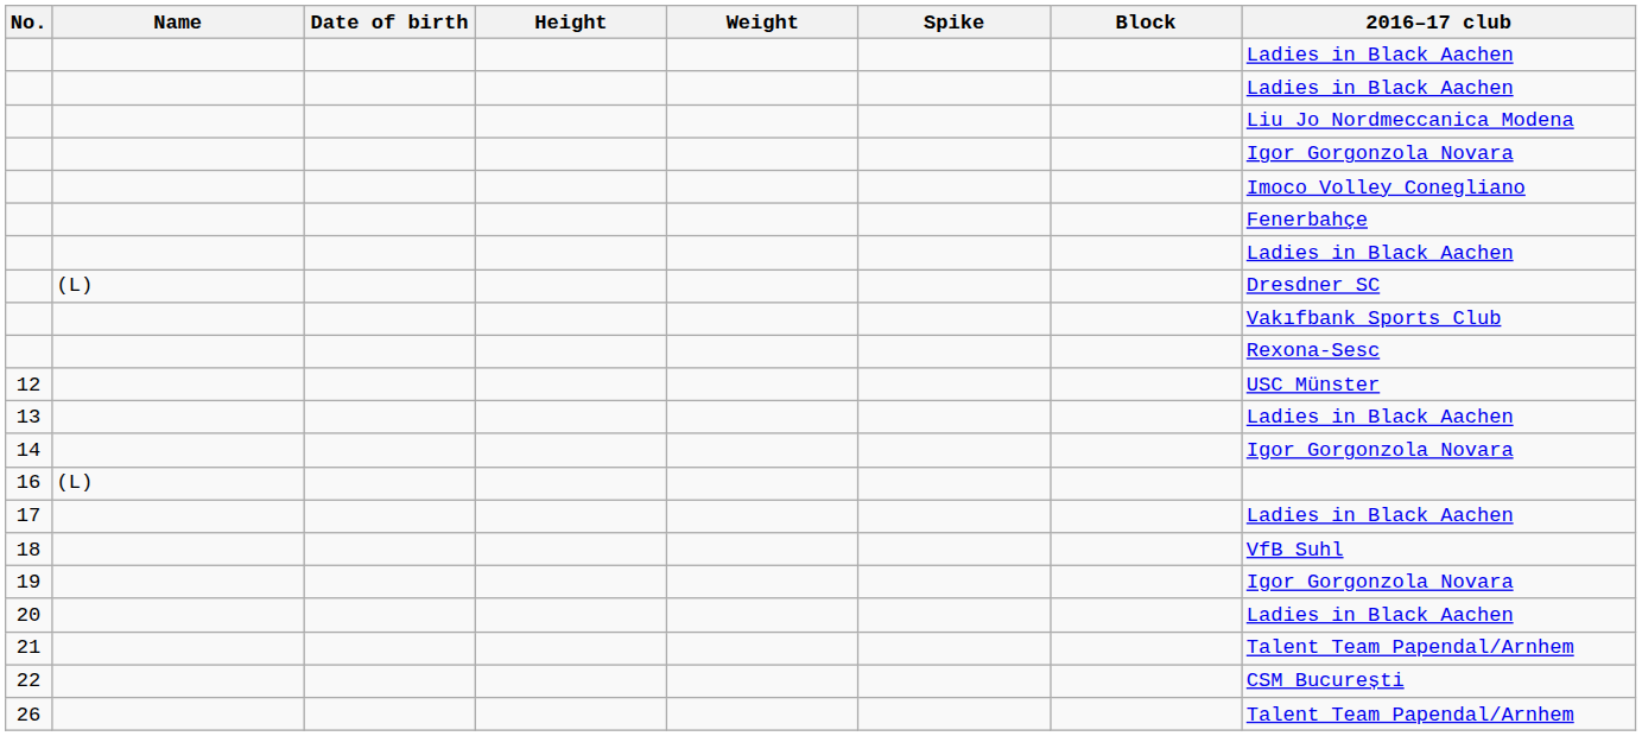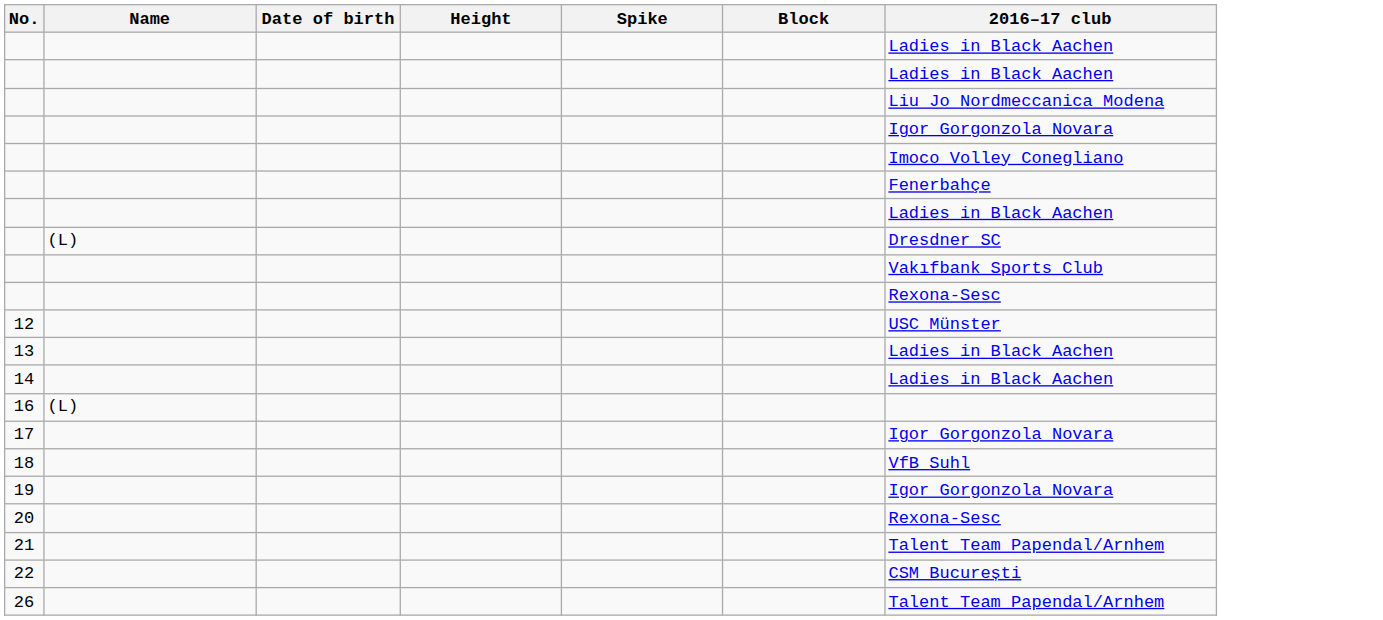 <table class="wikitable sortable" style="font-size:100%; text-align:center;">
 <tr>
 <th>No.</th>
 <th style="width:12em">Name</th>
 <th style="width:8em">Date of birth</th>
 <th style="width:9em">Height</th>
-<th style="width:9em">Weight</th>
 <th style="width:9em">Spike</th>
 <th style="width:9em">Block</th>
 <th style="width:19em">2016–17 club</th>
 </tr>
 <tr>
 <td></td>
 <td align=left></td>
 <td align=right></td>
-<td></td>
 <td></td>
 <td></td>
 <td></td>
 <td align=left> <a href='#'>Ladies in Black Aachen</a></td>
 </tr>
 <tr>
 <td></td>
 <td align=left></td>
 <td align=right></td>
 <td></td>
 <td></td>
 <td></td>
-<td></td>
 <td align=left> <a href='#'>Ladies in Black Aachen</a></td>
 </tr>
 <tr>
 <td></td>
 <td align=left></td>
 <td align=right></td>
-<td></td>
 <td></td>
 <td></td>
 <td></td>
 <td align=left> <a href='#'>Liu Jo Nordmeccanica Modena</a></td>
 </tr>
 <tr>
 <td></td>
 <td align=left></td>
 <td align=right></td>
 <td></td>
 <td></td>
 <td></td>
-<td></td>
 <td align=left> <a href='#'>Igor Gorgonzola Novara</a></td>
 </tr>
 <tr>
 <td></td>
 <td align=left></td>
 <td align=right></td>
-<td></td>
 <td></td>
 <td></td>
 <td></td>
 <td align=left> <a href='#'>Imoco Volley Conegliano</a></td>
 </tr>
 <tr>
 <td></td>
 <td align=left></td>
 <td align=right></td>
 <td></td>
 <td></td>
 <td></td>
-<td></td>
 <td align=left> <a href='#'>Fenerbahçe</a></td>
 </tr>
 <tr>
 <td></td>
 <td align=left></td>
 <td align=right></td>
-<td></td>
 <td></td>
 <td></td>
 <td></td>
 <td align=left> <a href='#'>Ladies in Black Aachen</a></td>
 </tr>
 <tr>
 <td></td>
 <td align=left> (L)</td>
 <td align=right></td>
 <td></td>
 <td></td>
 <td></td>
-<td></td>
 <td align=left> <a href='#'>Dresdner SC</a></td>
 </tr>
 <tr>
 <td></td>
 <td align=left></td>
 <td align=right></td>
-<td></td>
 <td></td>
 <td></td>
 <td></td>
 <td align=left> <a href='#'>Vakıfbank Sports Club</a></td>
 </tr>
 <tr>
 <td></td>
 <td align=left></td>
 <td align=right></td>
 <td></td>
 <td></td>
 <td></td>
-<td></td>
 <td align=left> <a href='#'>Rexona-Sesc</a></td>
 </tr>
 <tr>
 <td>12</td>
 <td align=left></td>
 <td align=right></td>
-<td></td>
 <td></td>
 <td></td>
 <td></td>
 <td align=left> <a href='#'>USC Münster</a></td>
 </tr>
 <tr>
 <td>13</td>
 <td align=left></td>
 <td align=right></td>
 <td></td>
 <td></td>
 <td></td>
-<td></td>
 <td align=left> <a href='#'>Ladies in Black Aachen</a></td>
 </tr>
 <tr>
 <td>14</td>
 <td align=left></td>
 <td align=right></td>
 <td></td>
 <td></td>
 <td></td>
-<td></td>
-<td align=left> <a href='#'>Igor Gorgonzola Novara</a></td>
+<td align=left> <a href='#'>Ladies in Black Aachen</a></td>
 </tr>
 <tr>
 <td>16</td>
 <td align=left> (L)</td>
 <td align=right></td>
-<td></td>
 <td></td>
 <td></td>
 <td></td>
 <td align=left></td>
 </tr>
 <tr>
 <td>17</td>
 <td align=left></td>
 <td align=right></td>
 <td></td>
 <td></td>
 <td></td>
-<td></td>
-<td align=left> <a href='#'>Ladies in Black Aachen</a></td>
+<td align=left> <a href='#'>Igor Gorgonzola Novara</a></td>
 </tr>
 <tr>
 <td>18</td>
 <td align=left></td>
 <td align=right></td>
-<td></td>
 <td></td>
 <td></td>
 <td></td>
 <td align=left> <a href='#'>VfB Suhl</a></td>
 </tr>
 <tr>
 <td>19</td>
 <td align=left></td>
 <td align=right></td>
 <td></td>
 <td></td>
 <td></td>
-<td></td>
 <td align=left> <a href='#'>Igor Gorgonzola Novara</a></td>
 </tr>
 <tr>
 <td>20</td>
 <td align=left></td>
 <td align=right></td>
 <td></td>
 <td></td>
 <td></td>
-<td></td>
-<td align=left> <a href='#'>Ladies in Black Aachen</a></td>
+<td align=left> <a href='#'>Rexona-Sesc</a></td>
 </tr>
 <tr>
 <td>21</td>
 <td align=left></td>
 <td align=right></td>
-<td></td>
 <td></td>
 <td></td>
 <td></td>
 <td align=left> <a href='#'>Talent Team Papendal/Arnhem</a></td>
 </tr>
 <tr>
 <td>22</td>
 <td align=left></td>
 <td align=right></td>
 <td></td>
 <td></td>
 <td></td>
-<td></td>
 <td align=left> <a href='#'>CSM București</a></td>
 </tr>
 <tr>
 <td>26</td>
 <td align=left></td>
 <td align=right></td>
 <td></td>
 <td></td>
 <td></td>
-<td></td>
 <td align=left> <a href='#'>Talent Team Papendal/Arnhem</a></td>
 </tr>
 </table>
